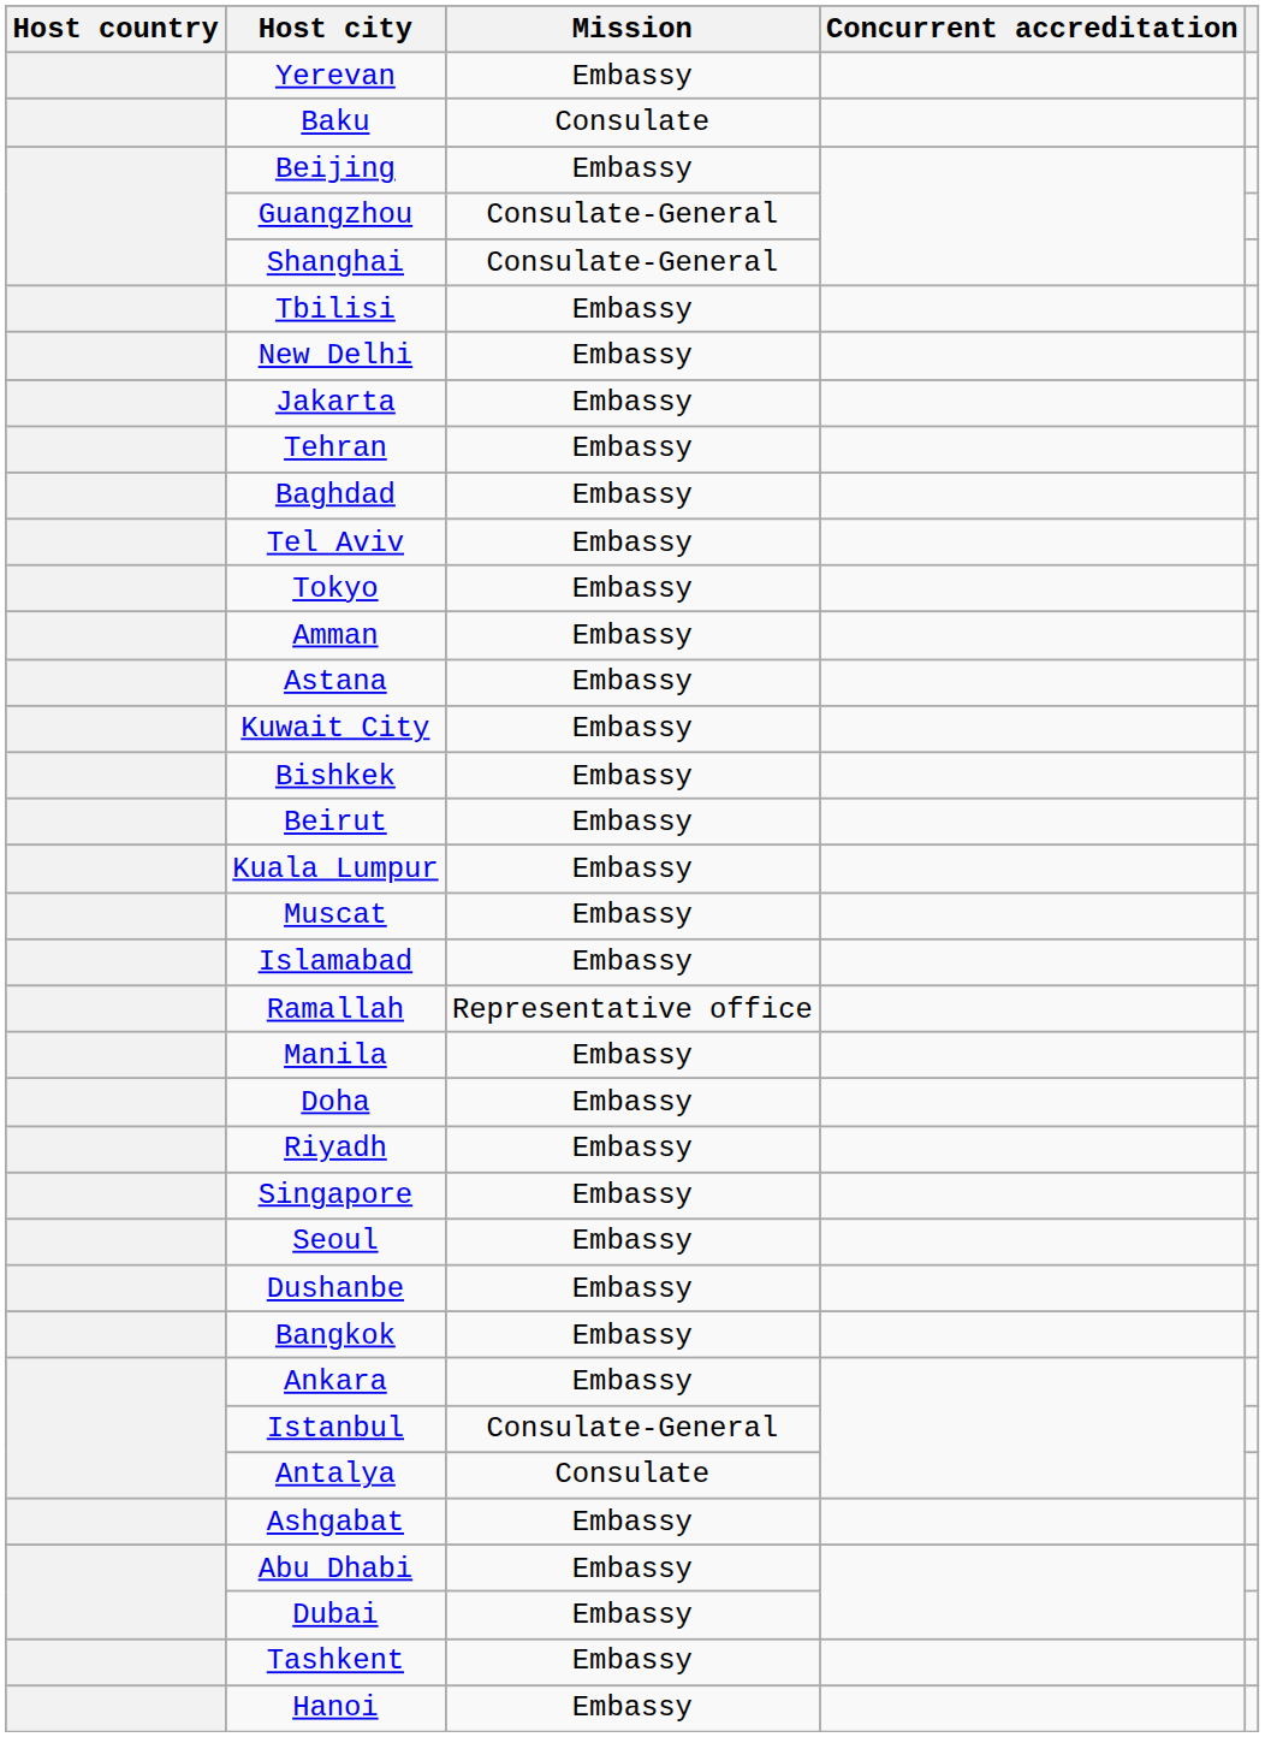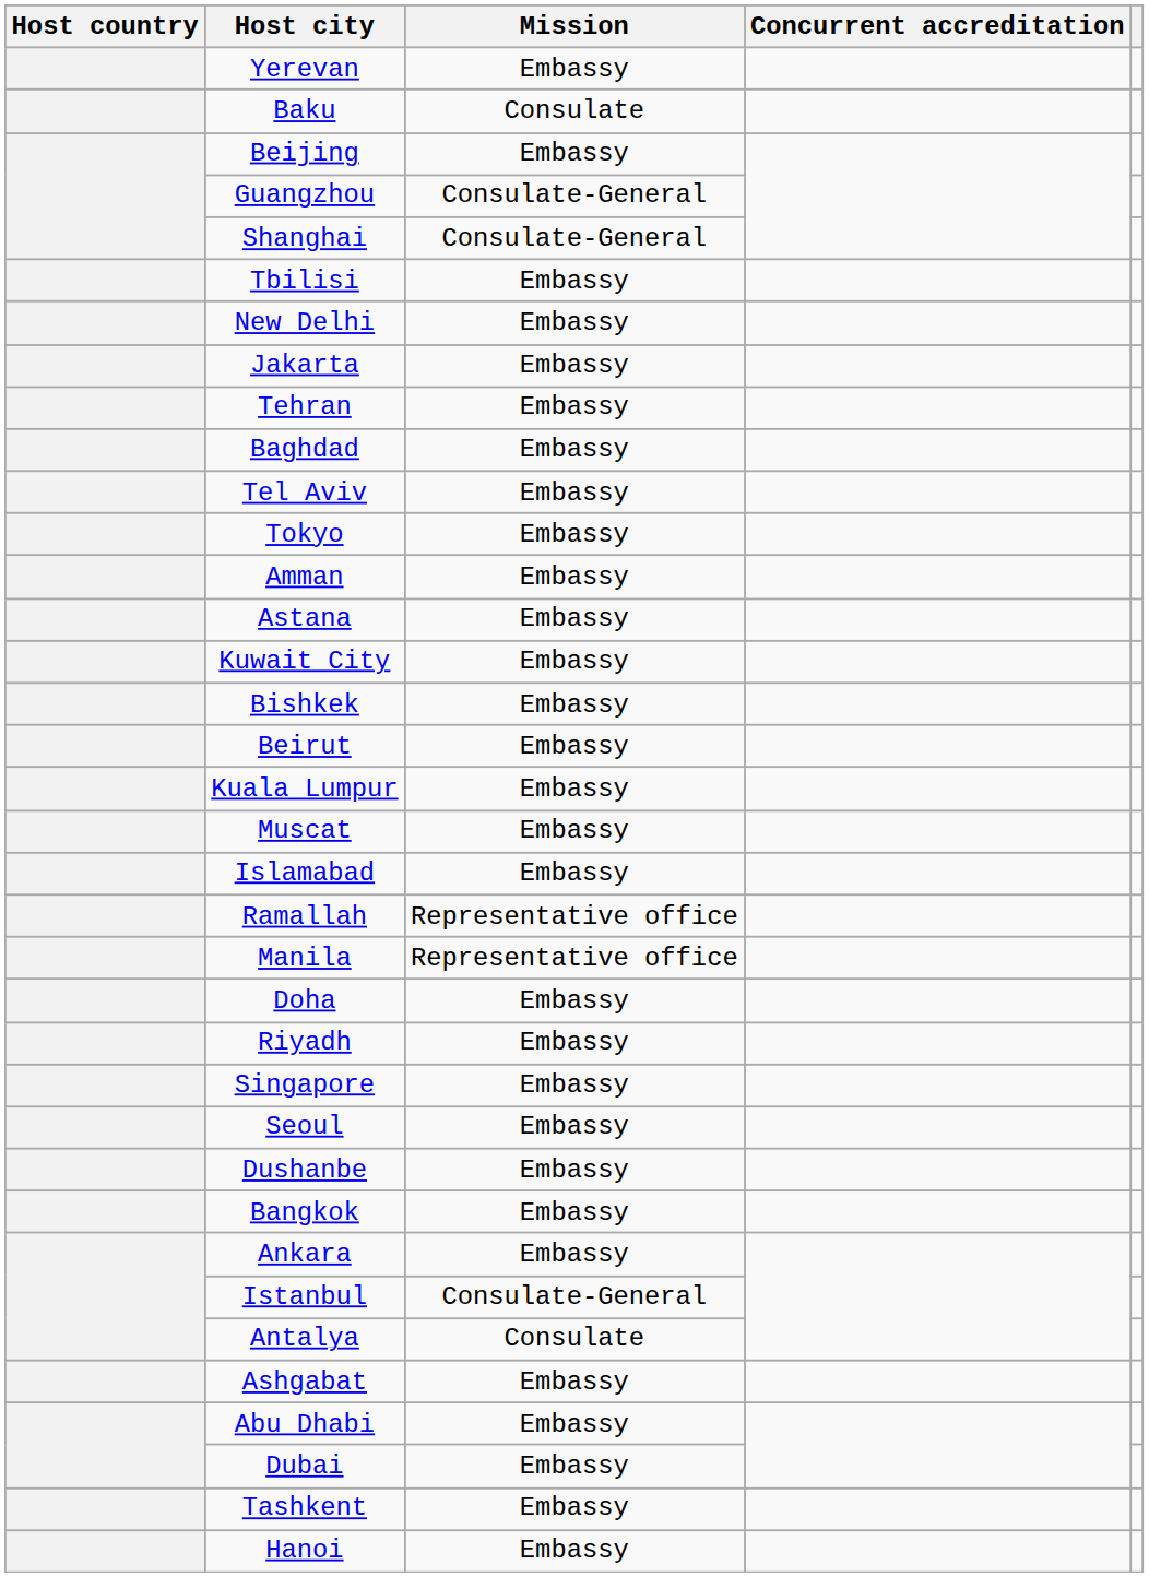 <table class="wikitable plainrowheaders" style="text-align:center;">
 <tr>
 <th scope="col">Host country</th>
 <th scope="col">Host city</th>
 <th scope="col">Mission</th>
 <th scope="col">Concurrent accreditation</th>
 <th scope="col"></th>
 </tr>
 <tr>
 <th scope="row"></th>
 <td><a href='#'>Yerevan</a></td>
 <td>Embassy</td>
 <td></td>
 <td></td>
 </tr>
 <tr>
 <th scope="row"></th>
 <td><a href='#'>Baku</a></td>
 <td>Consulate</td>
 <td></td>
 <td></td>
 </tr>
 <tr>
 <th scope="row" rowspan="3"></th>
 <td><a href='#'>Beijing</a></td>
 <td>Embassy</td>
 <td rowspan="3"></td>
 <td></td>
 </tr>
 <tr>
 <td><a href='#'>Guangzhou</a></td>
 <td>Consulate-General</td>
 <td></td>
 </tr>
 <tr>
 <td><a href='#'>Shanghai</a></td>
 <td>Consulate-General</td>
 <td></td>
 </tr>
 <tr>
 <th scope="row"></th>
 <td><a href='#'>Tbilisi</a></td>
 <td>Embassy</td>
 <td></td>
 <td></td>
 </tr>
 <tr>
 <th scope="row"></th>
 <td><a href='#'>New Delhi</a></td>
 <td>Embassy</td>
 <td></td>
 <td></td>
 </tr>
 <tr>
 <th scope="row"></th>
 <td><a href='#'>Jakarta</a></td>
 <td>Embassy</td>
 <td></td>
 <td></td>
 </tr>
 <tr>
 <th scope="row"></th>
 <td><a href='#'>Tehran</a></td>
 <td>Embassy</td>
 <td></td>
 <td></td>
 </tr>
 <tr>
 <th scope="row"></th>
 <td><a href='#'>Baghdad</a></td>
 <td>Embassy</td>
 <td></td>
 <td></td>
 </tr>
 <tr>
 <th scope="row"></th>
 <td><a href='#'>Tel Aviv</a></td>
 <td>Embassy</td>
 <td></td>
 <td></td>
 </tr>
 <tr>
 <th scope="row"></th>
 <td><a href='#'>Tokyo</a></td>
 <td>Embassy</td>
 <td></td>
 <td></td>
 </tr>
 <tr>
 <th scope="row"></th>
 <td><a href='#'>Amman</a></td>
 <td>Embassy</td>
 <td></td>
 <td></td>
 </tr>
 <tr>
 <th scope="row"></th>
 <td><a href='#'>Astana</a></td>
 <td>Embassy</td>
 <td></td>
 <td></td>
 </tr>
 <tr>
 <th scope="row"></th>
 <td><a href='#'>Kuwait City</a></td>
 <td>Embassy</td>
 <td></td>
 <td></td>
 </tr>
 <tr>
 <th scope="row"></th>
 <td><a href='#'>Bishkek</a></td>
 <td>Embassy</td>
 <td></td>
 <td></td>
 </tr>
 <tr>
 <th scope="row"></th>
 <td><a href='#'>Beirut</a></td>
 <td>Embassy</td>
 <td></td>
 <td></td>
 </tr>
 <tr>
 <th scope="row"></th>
 <td><a href='#'>Kuala Lumpur</a></td>
 <td>Embassy</td>
 <td></td>
 <td></td>
 </tr>
 <tr>
 <th scope="row"></th>
 <td><a href='#'>Muscat</a></td>
 <td>Embassy</td>
 <td></td>
 <td></td>
 </tr>
 <tr>
 <th scope="row"></th>
 <td><a href='#'>Islamabad</a></td>
 <td>Embassy</td>
 <td></td>
 <td></td>
 </tr>
 <tr>
 <th scope="row"></th>
 <td><a href='#'>Ramallah</a></td>
 <td>Representative office</td>
 <td></td>
 <td></td>
 </tr>
 <tr>
 <th scope="row"></th>
 <td><a href='#'>Manila</a></td>
-<td>Embassy</td>
+<td>Representative office</td>
 <td></td>
 <td></td>
 </tr>
 <tr>
 <th scope="row"></th>
 <td><a href='#'>Doha</a></td>
 <td>Embassy</td>
 <td></td>
 <td></td>
 </tr>
 <tr>
 <th scope="row"></th>
 <td><a href='#'>Riyadh</a></td>
 <td>Embassy</td>
 <td></td>
 <td></td>
 </tr>
 <tr>
 <th scope="row"></th>
 <td><a href='#'>Singapore</a></td>
 <td>Embassy</td>
 <td></td>
 <td></td>
 </tr>
 <tr>
 <th scope="row"></th>
 <td><a href='#'>Seoul</a></td>
 <td>Embassy</td>
 <td></td>
 <td></td>
 </tr>
 <tr>
 <th scope="row"></th>
 <td><a href='#'>Dushanbe</a></td>
 <td>Embassy</td>
 <td></td>
 <td></td>
 </tr>
 <tr>
 <th scope="row"></th>
 <td><a href='#'>Bangkok</a></td>
 <td>Embassy</td>
 <td></td>
 <td></td>
 </tr>
 <tr>
 <th scope="row" rowspan="3"></th>
 <td><a href='#'>Ankara</a></td>
 <td>Embassy</td>
 <td rowspan="3"></td>
 <td></td>
 </tr>
 <tr>
 <td><a href='#'>Istanbul</a></td>
 <td>Consulate-General</td>
 <td></td>
 </tr>
 <tr>
 <td><a href='#'>Antalya</a></td>
 <td>Consulate</td>
 <td></td>
 </tr>
 <tr>
 <th scope="row"></th>
 <td><a href='#'>Ashgabat</a></td>
 <td>Embassy</td>
 <td></td>
 <td></td>
 </tr>
 <tr>
 <th scope="row" rowspan="2"></th>
 <td><a href='#'>Abu Dhabi</a></td>
 <td>Embassy</td>
 <td rowspan="2"></td>
 <td></td>
 </tr>
 <tr>
 <td><a href='#'>Dubai</a></td>
 <td>Embassy</td>
 <td></td>
 </tr>
 <tr>
 <th scope="row"></th>
 <td><a href='#'>Tashkent</a></td>
 <td>Embassy</td>
 <td></td>
 <td></td>
 </tr>
 <tr>
 <th scope="row"></th>
 <td><a href='#'>Hanoi</a></td>
 <td>Embassy</td>
 <td></td>
 <td></td>
 </tr>
 </table>
